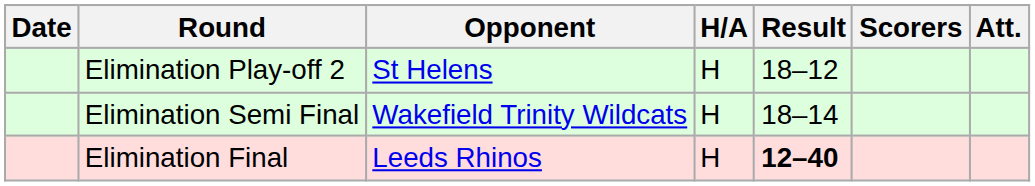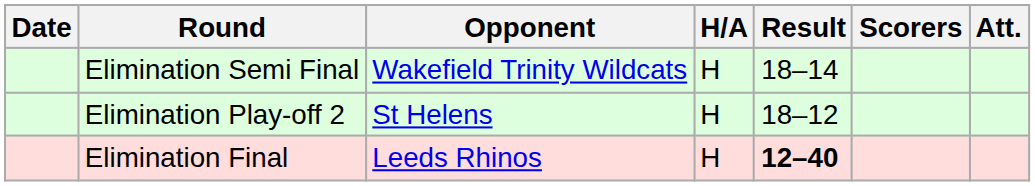 <table class="wikitable" style="font-size:85%;">
 <tr>
 <th>Date</th>
 <th>Round</th>
 <th>Opponent</th>
 <th>H/A</th>
 <th>Result</th>
 <th>Scorers</th>
 <th>Att.</th>
 </tr>
 <tr style="background:#ddffdd">
 <td></td>
-<td>Elimination Play-off 2</td>
-<td> <a href='#'>St Helens</a></td>
+<td>Elimination Semi Final</td>
+<td> <a href='#'>Wakefield Trinity Wildcats</a></td>
 <td>H</td>
-<td>18–12</td>
+<td>18–14</td>
 <td></td>
 <td></td>
 </tr>
 <tr style="background:#ddffdd">
 <td></td>
-<td>Elimination Semi Final</td>
-<td> <a href='#'>Wakefield Trinity Wildcats</a></td>
+<td>Elimination Play-off 2</td>
+<td> <a href='#'>St Helens</a></td>
 <td>H</td>
-<td>18–14</td>
+<td>18–12</td>
 <td></td>
 <td></td>
 </tr>
 <tr style="background:#ffdddd">
 <td></td>
 <td>Elimination Final</td>
 <td> <a href='#'>Leeds Rhinos</a></td>
 <td>H</td>
 <td><strong>12–40</strong></td>
 <td></td>
 <td></td>
 </tr>
 </table>
